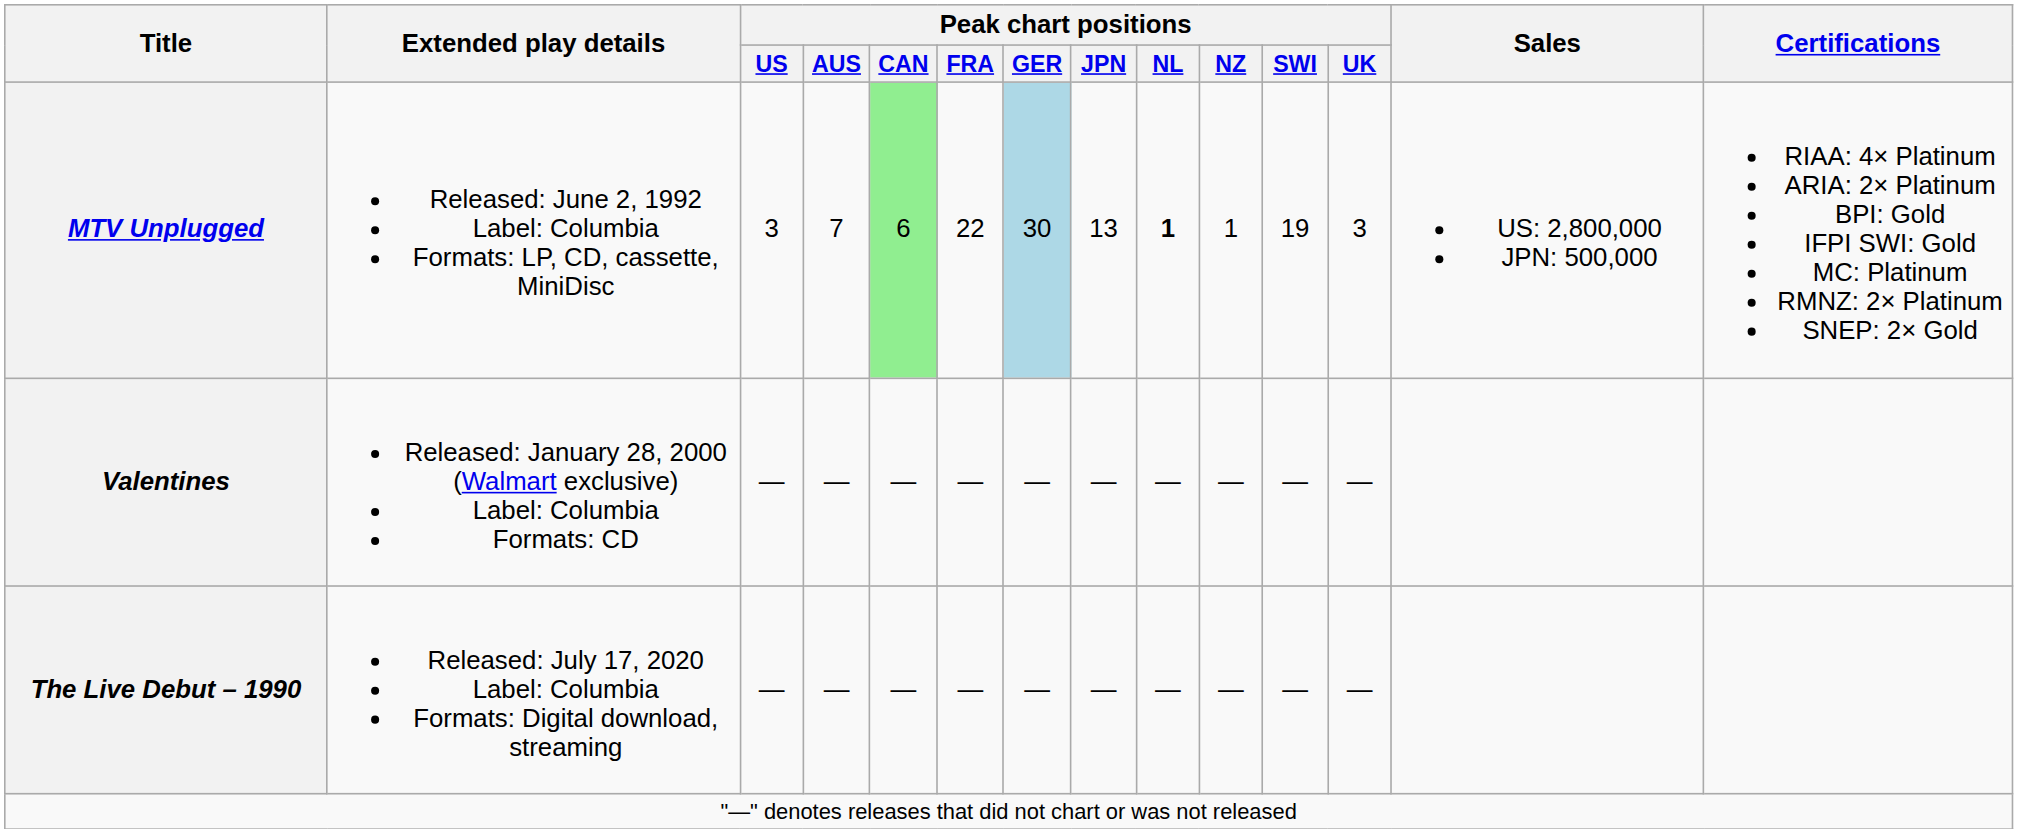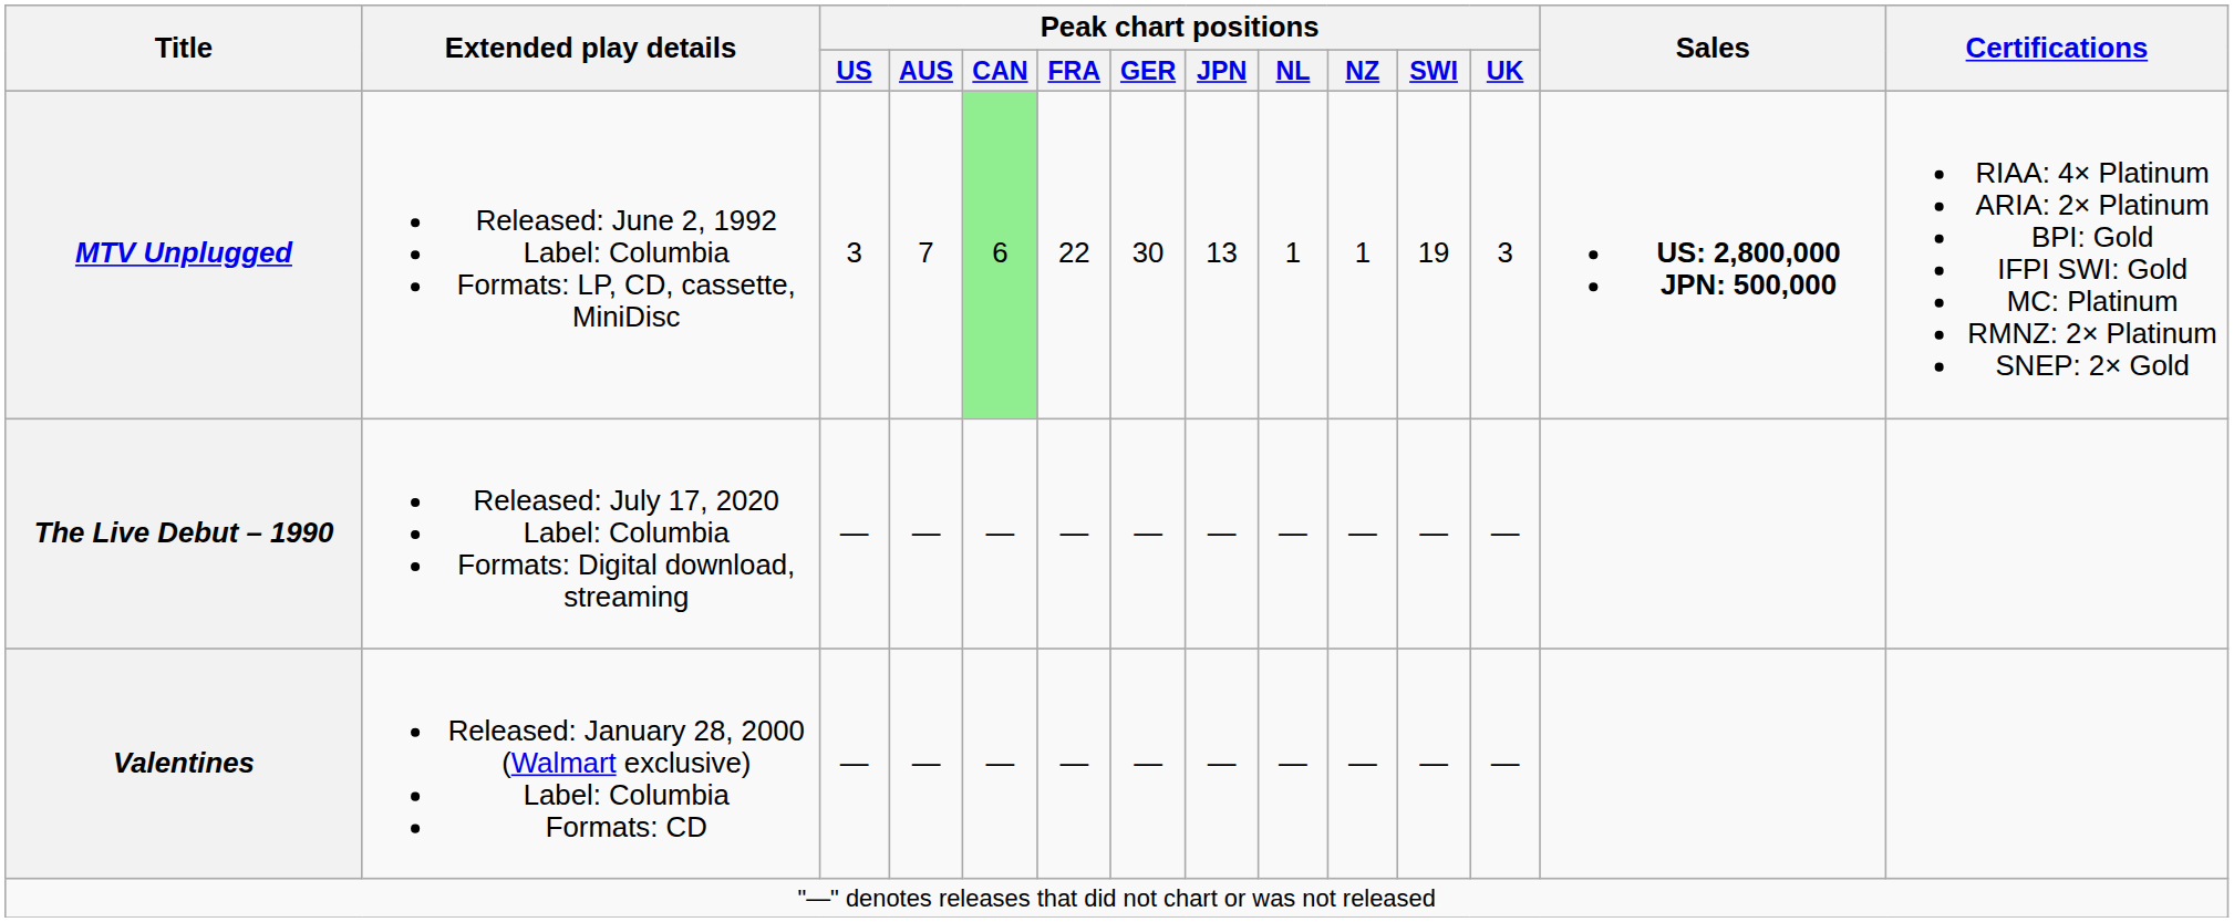 <table class="wikitable plainrowheaders" style="text-align:center;" border="1">
 <tr>
 <th scope="col" rowspan="2" style="width:14em;">Title</th>
 <th scope="col" rowspan="2" style="width:18em;">Extended play details</th>
 <th scope="col" colspan="10">Peak chart positions</th>
 <th scope="col" rowspan="2" style="width:13em;">Sales</th>
 <th scope="col" rowspan="2" style="width:13em;"><a href='#'>Certifications</a></th>
 </tr>
 <tr>
 <th scope="col" style="width:2.5em;font-size:90%;"><a href='#'>US</a><br></th>
 <th scope="col" style="width:2.5em;font-size:90%;"><a href='#'>AUS</a><br></th>
 <th scope="col" style="width:2.5em;font-size:90%;"><a href='#'>CAN</a><br></th>
 <th scope="col" style="width:2.5em;font-size:90%;"><a href='#'>FRA</a><br></th>
 <th scope="col" style="width:2.5em;font-size:90%;"><a href='#'>GER</a><br></th>
 <th scope="col" style="width:2.5em;font-size:90%;"><a href='#'>JPN</a><br></th>
 <th scope="col" style="width:2.5em;font-size:90%;"><a href='#'>NL</a><br></th>
 <th scope="col" style="width:2.5em;font-size:90%;"><a href='#'>NZ</a><br></th>
 <th scope="col" style="width:2.5em;font-size:90%;"><a href='#'>SWI</a><br></th>
 <th scope="col" style="width:2.5em;font-size:90%;"><a href='#'>UK</a><br></th>
 </tr>
 <tr>
 <th scope="row"><em><a href='#'>MTV Unplugged</a></em></th>
 <td><br><ul><li>Released: June 2, 1992</li><li>Label: Columbia </li><li>Formats: LP, CD, cassette, MiniDisc</li></ul></td>
 <td>3</td>
 <td>7</td>
 <td style="background: lightgreen;">6</td>
 <td>22</td>
-<td style="background: lightblue;">30</td>
+<td>30</td>
 <td>13</td>
-<td><strong>1</strong></td>
+<td>1</td>
 <td>1</td>
 <td>19</td>
 <td>3</td>
-<td><br><ul><li>US: 2,800,000</li><li>JPN: 500,000</li></ul></td>
+<td><strong><br><ul><li>US: 2,800,000</li><li>JPN: 500,000</li></ul></strong></td>
 <td><br><ul><li>RIAA: 4× Platinum</li><li>ARIA: 2× Platinum</li><li>BPI: Gold</li><li>IFPI SWI: Gold</li><li>MC: Platinum</li><li>RMNZ: 2× Platinum</li><li>SNEP: 2× Gold</li></ul></td>
+</tr>
+<tr>
+<th scope="row"><em>The Live Debut – 1990</em></th>
+<td><br><ul><li>Released: July 17, 2020</li><li>Label: Columbia</li><li>Formats: Digital download, streaming</li></ul></td>
+<td>—</td>
+<td>—</td>
+<td>—</td>
+<td>—</td>
+<td>—</td>
+<td>—</td>
+<td>—</td>
+<td>—</td>
+<td>—</td>
+<td>—</td>
+<td></td>
+<td></td>
 </tr>
 <tr>
 <th scope="row"><em>Valentines</em></th>
 <td><br><ul><li>Released: January 28, 2000 (<a href='#'>Walmart</a> exclusive)</li><li>Label: Columbia </li><li>Formats: CD</li></ul></td>
 <td>—</td>
 <td>—</td>
 <td>—</td>
 <td>—</td>
 <td>—</td>
 <td>—</td>
 <td>—</td>
 <td>—</td>
 <td>—</td>
 <td>—</td>
 <td></td>
 <td></td>
 </tr>
 <tr>
-<th scope="row"><em>The Live Debut – 1990</em></th>
-<td><br><ul><li>Released: July 17, 2020</li><li>Label: Columbia</li><li>Formats: Digital download, streaming</li></ul></td>
-<td>—</td>
-<td>—</td>
-<td>—</td>
-<td>—</td>
-<td>—</td>
-<td>—</td>
-<td>—</td>
-<td>—</td>
-<td>—</td>
-<td>—</td>
-<td></td>
-<td></td>
-</tr>
-<tr>
 <td colspan="14" style="text-align:center; font-size:85%">"—" denotes releases that did not chart or was not released</td>
 </tr>
 </table>
